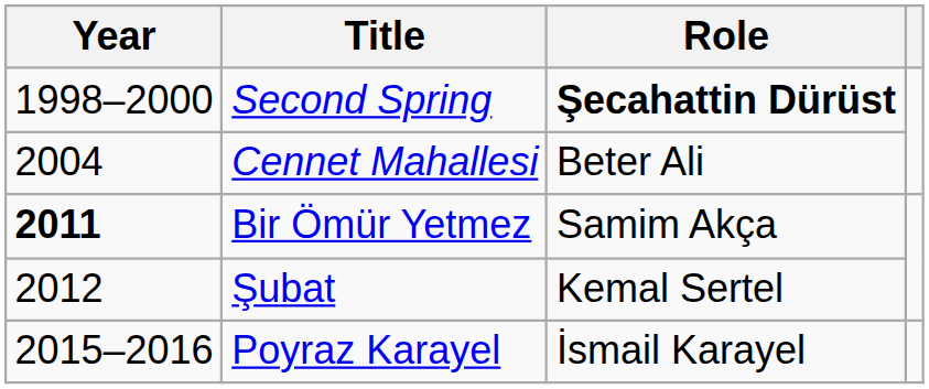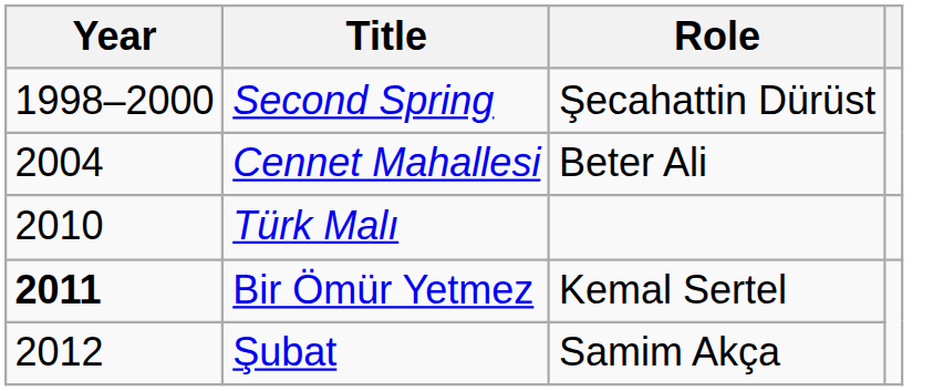 <table class="wikitable">
 <tr>
 <th>Year</th>
 <th>Title</th>
 <th>Role</th>
 <th></th>
 </tr>
 <tr>
 <td>1998–2000</td>
 <td><em><a href='#'>Second Spring</a></em></td>
-<td><strong>Şecahattin Dürüst</strong></td>
+<td>Şecahattin Dürüst</td>
 <td rowspan="2"></td>
 </tr>
 <tr>
 <td>2004</td>
 <td><em><a href='#'>Cennet Mahallesi</a></em></td>
 <td>Beter Ali</td>
 </tr>
 <tr>
+<td>2010</td>
+<td><em><a href='#'>Türk Malı</a></td>
+<td></td>
+<td></td>
+</tr>
+<tr>
 <td><strong>2011</strong></td>
 <td></em><a href='#'>Bir Ömür Yetmez</a><em></td>
-<td>Samim Akça</td>
+<td>Kemal Sertel</td>
 <td rowspan="2"></td>
 </tr>
 <tr>
 <td>2012</td>
 <td></em><a href='#'>Şubat</a><em></td>
-<td>Kemal Sertel</td>
-</tr>
-<tr>
-<td>2015–2016</td>
-<td></em><a href='#'>Poyraz Karayel</a><em></td>
-<td>İsmail Karayel</td>
-<td></td>
+<td>Samim Akça</td>
 </tr>
 </table>
